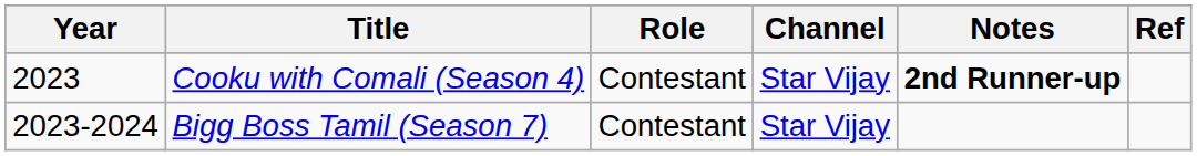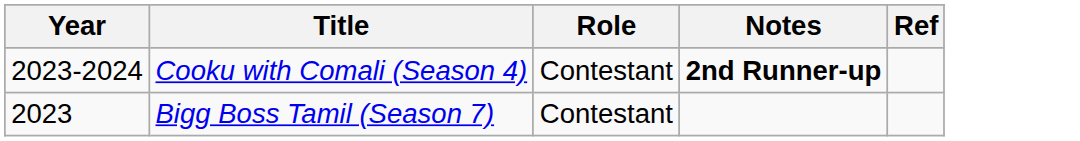 <table class="wikitable">
 <tr>
 <th>Year</th>
 <th>Title</th>
 <th>Role</th>
-<th>Channel</th>
 <th>Notes</th>
 <th>Ref</th>
 </tr>
 <tr>
-<td>2023</td>
+<td>2023-2024</td>
 <td><em><a href='#'>Cooku with Comali (Season 4)</a></em></td>
 <td>Contestant</td>
-<td><a href='#'>Star Vijay</a></td>
 <td><strong>2nd Runner-up</strong></td>
 <td></td>
 </tr>
 <tr>
-<td>2023-2024</td>
+<td>2023</td>
 <td><em><a href='#'>Bigg Boss Tamil (Season 7)</a></em></td>
 <td>Contestant</td>
-<td><a href='#'>Star Vijay</a></td>
 <td></td>
 <td></td>
 </tr>
 </table>
